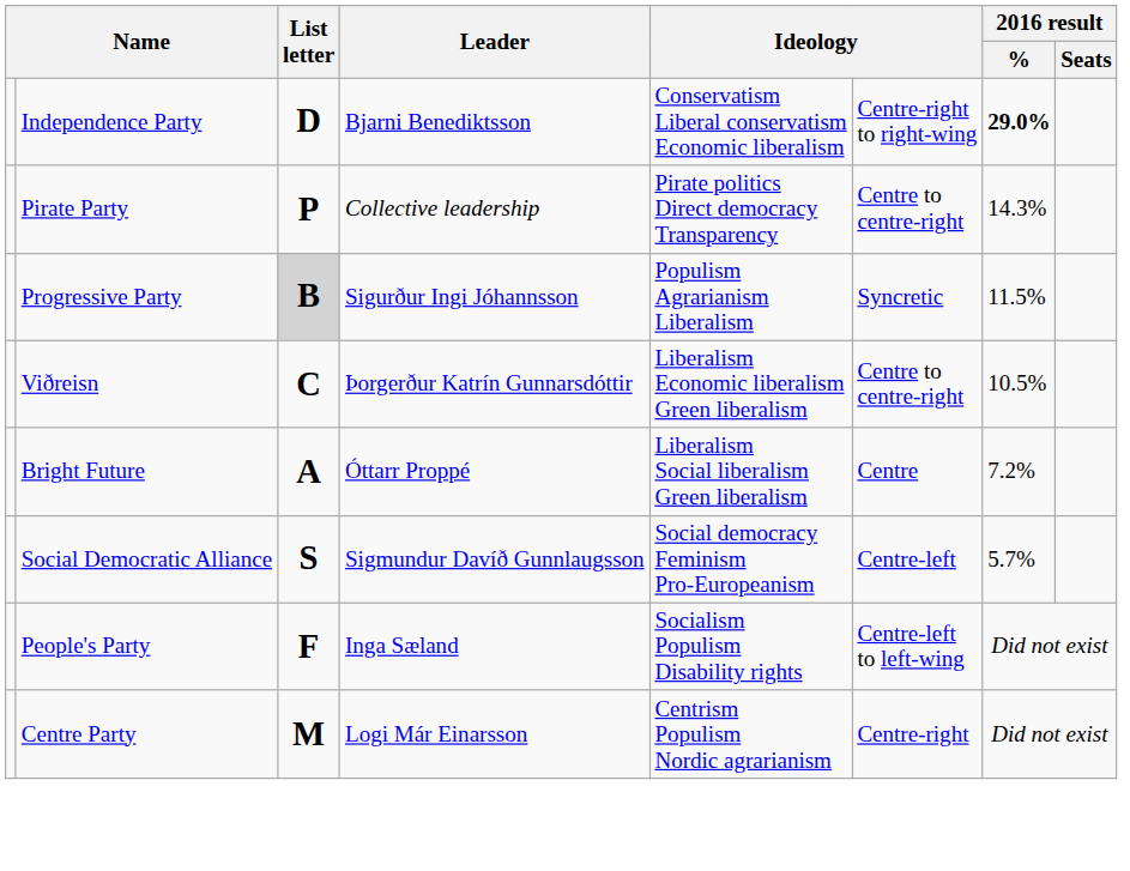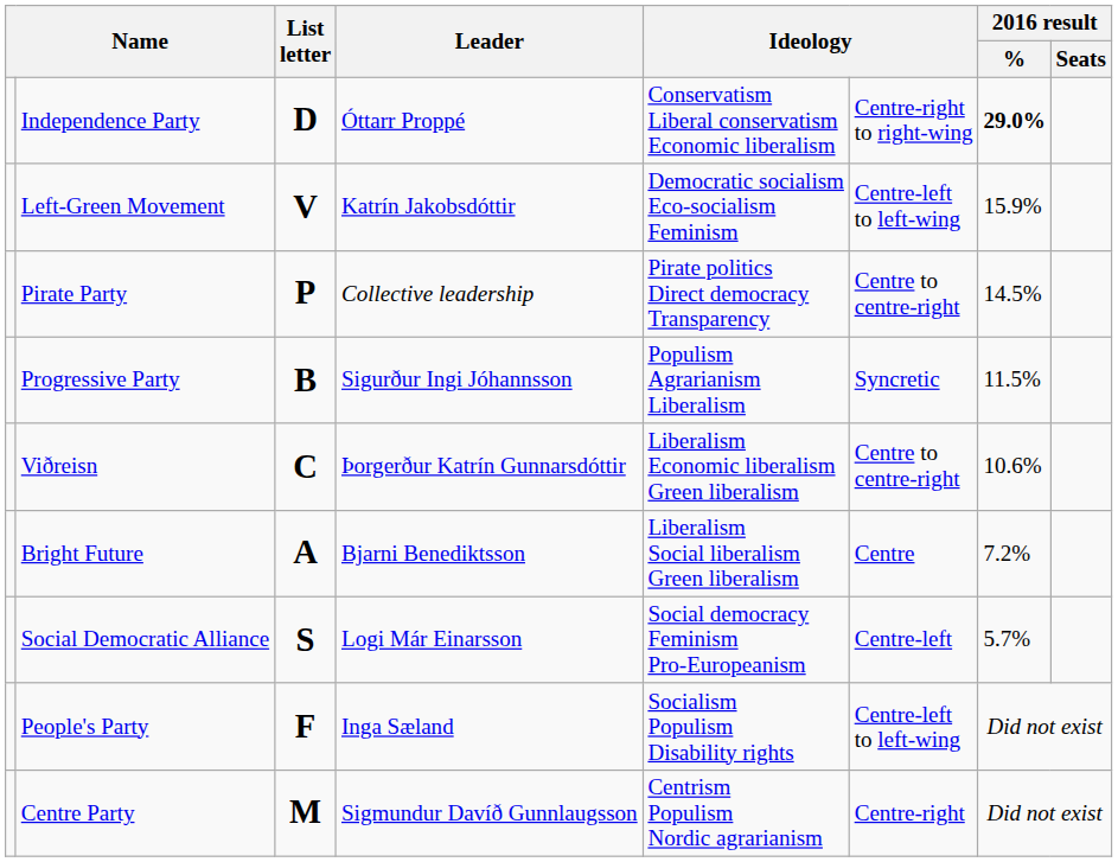 <table class="wikitable">
 <tr>
 <th rowspan=2 colspan=2>Name</th>
 <th rowspan=2>List<br>letter</th>
 <th rowspan=2>Leader</th>
 <th rowspan=2 colspan=2>Ideology</th>
 <th colspan=2>2016 result</th>
 </tr>
 <tr>
 <th>%</th>
 <th>Seats</th>
 </tr>
 <tr>
 <td bgcolor=></td>
 <td><a href='#'>Independence Party</a><br></td>
 <td style="font-size:150%; text-align:center"><strong>D</strong></td>
-<td><a href='#'>Bjarni Benediktsson</a></td>
+<td><a href='#'>Óttarr Proppé</a></td>
 <td><a href='#'>Conservatism</a><br><a href='#'>Liberal conservatism</a><br><a href='#'>Economic liberalism</a></td>
 <td><a href='#'>Centre-right</a><br>to <a href='#'>right-wing</a></td>
 <td><strong>29.0%</strong></td>
+<td></td>
+</tr>
+<tr>
+<td bgcolor=></td>
+<td><a href='#'>Left-Green Movement</a><br></td>
+<td style="font-size:150%; text-align:center"><strong>V</strong></td>
+<td><a href='#'>Katrín Jakobsdóttir</a></td>
+<td><a href='#'>Democratic socialism</a><br><a href='#'>Eco-socialism</a><br><a href='#'>Feminism</a></td>
+<td><a href='#'>Centre-left</a><br>to <a href='#'>left-wing</a></td>
+<td>15.9%</td>
 <td></td>
 </tr>
 <tr>
 <td bgcolor=></td>
 <td><a href='#'>Pirate Party</a><br></td>
 <td style="font-size:150%; text-align:center"><strong>P</strong></td>
 <td><em>Collective leadership</em></td>
 <td><a href='#'>Pirate politics</a><br><a href='#'>Direct democracy</a><br><a href='#'>Transparency</a></td>
 <td><a href='#'>Centre</a> to<br><a href='#'>centre-right</a></td>
-<td>14.3%</td>
+<td>14.5%</td>
 <td></td>
 </tr>
 <tr>
 <td bgcolor=></td>
 <td><a href='#'>Progressive Party</a><br></td>
-<td style="background: lightgrey; font-size:150%; text-align:center"><strong>B</strong></td>
+<td style="font-size:150%; text-align:center"><strong>B</strong></td>
 <td><a href='#'>Sigurður Ingi Jóhannsson</a></td>
 <td><a href='#'>Populism</a><br><a href='#'>Agrarianism</a><br><a href='#'>Liberalism</a></td>
 <td><a href='#'>Syncretic</a></td>
 <td>11.5%</td>
 <td></td>
 </tr>
 <tr>
 <td bgcolor=></td>
 <td><a href='#'>Viðreisn</a></td>
 <td style="font-size:150%; text-align:center"><strong>C</strong></td>
 <td><a href='#'>Þorgerður Katrín Gunnarsdóttir</a></td>
 <td><a href='#'>Liberalism</a><br><a href='#'>Economic liberalism</a><br><a href='#'>Green liberalism</a></td>
 <td><a href='#'>Centre</a> to<br><a href='#'>centre-right</a></td>
-<td>10.5%</td>
+<td>10.6%</td>
 <td></td>
 </tr>
 <tr>
 <td bgcolor=></td>
 <td><a href='#'>Bright Future</a><br></td>
 <td style="font-size:150%; text-align:center"><strong>A</strong></td>
-<td><a href='#'>Óttarr Proppé</a></td>
+<td><a href='#'>Bjarni Benediktsson</a></td>
 <td><a href='#'>Liberalism</a><br><a href='#'>Social liberalism</a><br><a href='#'>Green liberalism</a></td>
 <td><a href='#'>Centre</a></td>
 <td>7.2%</td>
 <td></td>
 </tr>
 <tr>
 <td bgcolor=></td>
 <td><a href='#'>Social Democratic Alliance</a><br></td>
 <td style="font-size:150%; text-align:center"><strong>S</strong></td>
-<td><a href='#'>Sigmundur Davíð Gunnlaugsson</a></td>
+<td><a href='#'>Logi Már Einarsson</a></td>
 <td><a href='#'>Social democracy</a><br><a href='#'>Feminism</a><br><a href='#'>Pro-Europeanism</a></td>
 <td><a href='#'>Centre-left</a></td>
 <td>5.7%</td>
 <td></td>
 </tr>
 <tr>
 <td bgcolor=></td>
 <td><a href='#'>People's Party</a><br></td>
 <td style="font-size:150%; text-align:center"><strong>F</strong></td>
 <td><a href='#'>Inga Sæland</a></td>
 <td><a href='#'>Socialism</a><br><a href='#'>Populism</a><br><a href='#'>Disability rights</a></td>
 <td><a href='#'>Centre-left</a><br>to <a href='#'>left-wing</a></td>
 <td colspan=2 align=center><em>Did not exist</em></td>
 </tr>
 <tr>
 <td bgcolor=></td>
 <td><a href='#'>Centre Party</a><br></td>
 <td style="font-size:150%; text-align:center"><strong>M</strong></td>
-<td><a href='#'>Logi Már Einarsson</a></td>
+<td><a href='#'>Sigmundur Davíð Gunnlaugsson</a></td>
 <td><a href='#'>Centrism</a><br><a href='#'>Populism</a><br><a href='#'>Nordic agrarianism</a></td>
 <td><a href='#'>Centre-right</a></td>
 <td colspan=2 align=center><em>Did not exist</em></td>
 </tr>
 </table>
